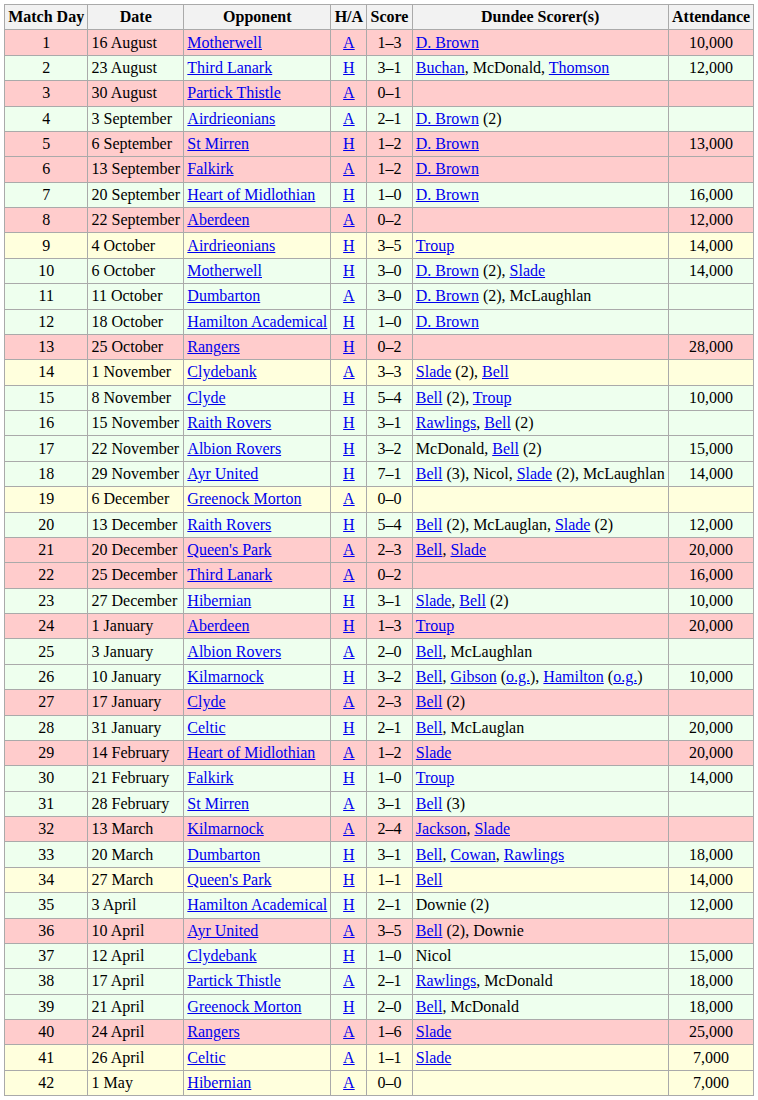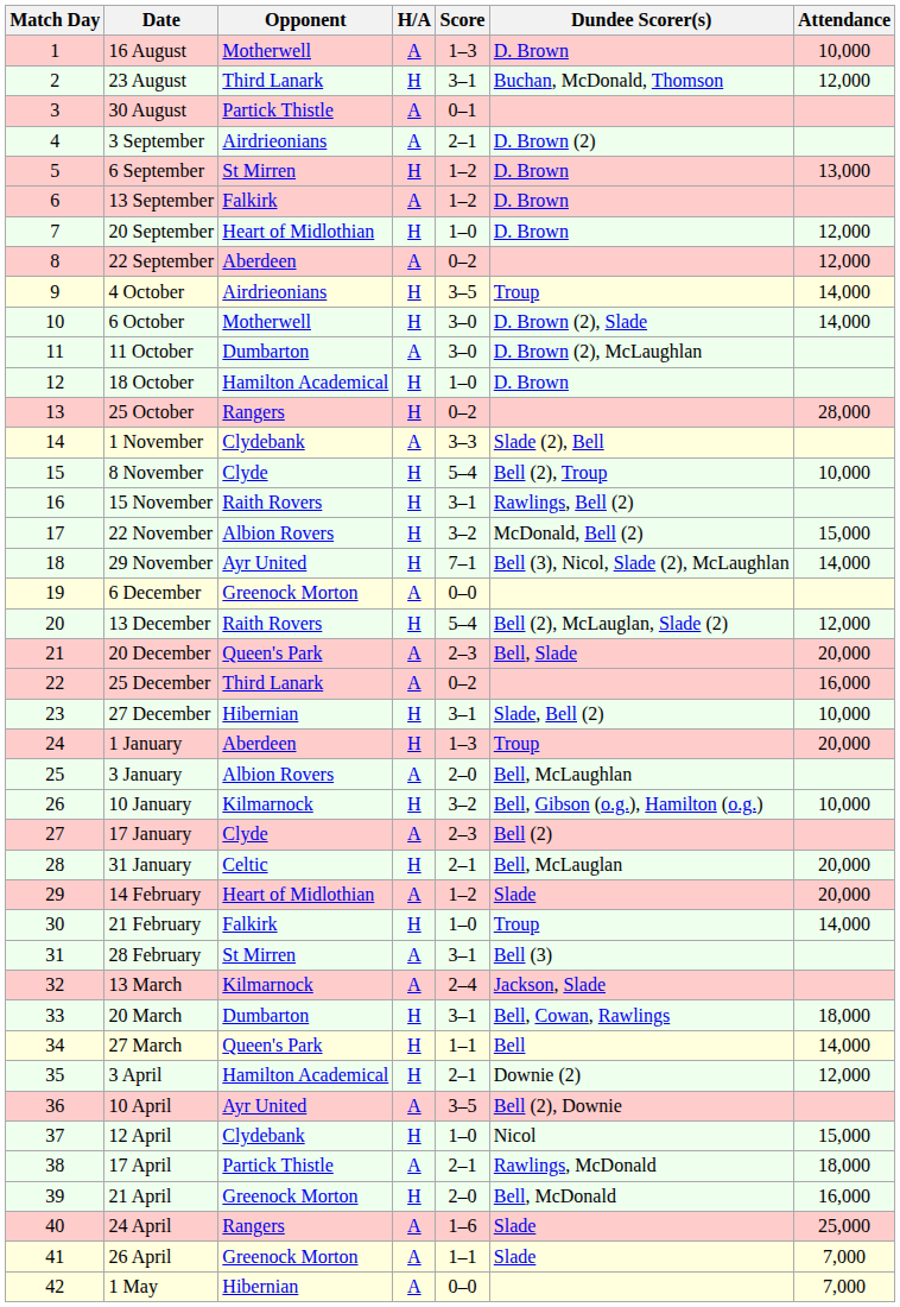 <table class="wikitable" style="text-align:center">
 <tr>
 <th>Match Day</th>
 <th>Date</th>
 <th>Opponent</th>
 <th>H/A</th>
 <th>Score</th>
 <th>Dundee Scorer(s)</th>
 <th>Attendance</th>
 </tr>
 <tr bgcolor="#FFCCCC">
 <td>1</td>
 <td align="left">16 August</td>
 <td align="left"><a href='#'>Motherwell</a></td>
 <td><a href='#'>A</a></td>
 <td>1–3</td>
 <td align="left"><a href='#'>D. Brown</a></td>
 <td>10,000</td>
 </tr>
 <tr bgcolor="#EEFFEE">
 <td>2</td>
 <td align="left">23 August</td>
 <td align="left"><a href='#'>Third Lanark</a></td>
 <td><a href='#'>H</a></td>
 <td>3–1</td>
 <td align="left"><a href='#'>Buchan</a>, McDonald, <a href='#'>Thomson</a></td>
 <td>12,000</td>
 </tr>
 <tr bgcolor="#FFCCCC">
 <td>3</td>
 <td align="left">30 August</td>
 <td align="left"><a href='#'>Partick Thistle</a></td>
 <td><a href='#'>A</a></td>
 <td>0–1</td>
 <td align="left"></td>
 <td></td>
 </tr>
 <tr bgcolor="#EEFFEE">
 <td>4</td>
 <td align="left">3 September</td>
 <td align="left"><a href='#'>Airdrieonians</a></td>
 <td><a href='#'>A</a></td>
 <td>2–1</td>
 <td align="left"><a href='#'>D. Brown</a> (2)</td>
 <td></td>
 </tr>
 <tr bgcolor="#FFCCCC">
 <td>5</td>
 <td align="left">6 September</td>
 <td align="left"><a href='#'>St Mirren</a></td>
 <td><a href='#'>H</a></td>
 <td>1–2</td>
 <td align="left"><a href='#'>D. Brown</a></td>
 <td>13,000</td>
 </tr>
 <tr bgcolor="#FFCCCC">
 <td>6</td>
 <td align="left">13 September</td>
 <td align="left"><a href='#'>Falkirk</a></td>
 <td><a href='#'>A</a></td>
 <td>1–2</td>
 <td align="left"><a href='#'>D. Brown</a></td>
 <td></td>
 </tr>
 <tr bgcolor="#EEFFEE">
 <td>7</td>
 <td align="left">20 September</td>
 <td align="left"><a href='#'>Heart of Midlothian</a></td>
 <td><a href='#'>H</a></td>
 <td>1–0</td>
 <td align="left"><a href='#'>D. Brown</a></td>
-<td>16,000</td>
+<td>12,000</td>
 </tr>
 <tr bgcolor="#FFCCCC">
 <td>8</td>
 <td align="left">22 September</td>
 <td align="left"><a href='#'>Aberdeen</a></td>
 <td><a href='#'>A</a></td>
 <td>0–2</td>
 <td align="left"></td>
 <td>12,000</td>
 </tr>
 <tr bgcolor="#FFFFDD">
 <td>9</td>
 <td align="left">4 October</td>
 <td align="left"><a href='#'>Airdrieonians</a></td>
 <td><a href='#'>H</a></td>
 <td>3–5</td>
 <td align="left"><a href='#'>Troup</a></td>
 <td>14,000</td>
 </tr>
 <tr bgcolor="#EEFFEE">
 <td>10</td>
 <td align="left">6 October</td>
 <td align="left"><a href='#'>Motherwell</a></td>
 <td><a href='#'>H</a></td>
 <td>3–0</td>
 <td align="left"><a href='#'>D. Brown</a> (2), <a href='#'>Slade</a></td>
 <td>14,000</td>
 </tr>
 <tr bgcolor="#EEFFEE">
 <td>11</td>
 <td align="left">11 October</td>
 <td align="left"><a href='#'>Dumbarton</a></td>
 <td><a href='#'>A</a></td>
 <td>3–0</td>
 <td align="left"><a href='#'>D. Brown</a> (2), McLaughlan</td>
 <td></td>
 </tr>
 <tr bgcolor="#EEFFEE">
 <td>12</td>
 <td align="left">18 October</td>
 <td align="left"><a href='#'>Hamilton Academical</a></td>
 <td><a href='#'>H</a></td>
 <td>1–0</td>
 <td align="left"><a href='#'>D. Brown</a></td>
 <td></td>
 </tr>
 <tr bgcolor="#FFCCCC">
 <td>13</td>
 <td align="left">25 October</td>
 <td align="left"><a href='#'>Rangers</a></td>
 <td><a href='#'>H</a></td>
 <td>0–2</td>
 <td align="left"></td>
 <td>28,000</td>
 </tr>
 <tr bgcolor="#FFFFDD">
 <td>14</td>
 <td align="left">1 November</td>
 <td align="left"><a href='#'>Clydebank</a></td>
 <td><a href='#'>A</a></td>
 <td>3–3</td>
 <td align="left"><a href='#'>Slade</a> (2), <a href='#'>Bell</a></td>
 <td></td>
 </tr>
 <tr bgcolor="#EEFFEE">
 <td>15</td>
 <td align="left">8 November</td>
 <td align="left"><a href='#'>Clyde</a></td>
 <td><a href='#'>H</a></td>
 <td>5–4</td>
 <td align="left"><a href='#'>Bell</a> (2), <a href='#'>Troup</a></td>
 <td>10,000</td>
 </tr>
 <tr bgcolor="#EEFFEE">
 <td>16</td>
 <td align="left">15 November</td>
 <td align="left"><a href='#'>Raith Rovers</a></td>
 <td><a href='#'>H</a></td>
 <td>3–1</td>
 <td align="left"><a href='#'>Rawlings</a>, <a href='#'>Bell</a> (2)</td>
 <td></td>
 </tr>
 <tr bgcolor="#EEFFEE">
 <td>17</td>
 <td align="left">22 November</td>
 <td align="left"><a href='#'>Albion Rovers</a></td>
 <td><a href='#'>H</a></td>
 <td>3–2</td>
 <td align="left">McDonald, <a href='#'>Bell</a> (2)</td>
 <td>15,000</td>
 </tr>
 <tr bgcolor="#EEFFEE">
 <td>18</td>
 <td align="left">29 November</td>
 <td align="left"><a href='#'>Ayr United</a></td>
 <td><a href='#'>H</a></td>
 <td>7–1</td>
 <td align="left"><a href='#'>Bell</a> (3), Nicol, <a href='#'>Slade</a> (2), McLaughlan</td>
 <td>14,000</td>
 </tr>
 <tr bgcolor="#FFFFDD">
 <td>19</td>
 <td align="left">6 December</td>
 <td align="left"><a href='#'>Greenock Morton</a></td>
 <td><a href='#'>A</a></td>
 <td>0–0</td>
 <td align="left"></td>
 <td></td>
 </tr>
 <tr bgcolor="#EEFFEE">
 <td>20</td>
 <td align="left">13 December</td>
 <td align="left"><a href='#'>Raith Rovers</a></td>
 <td><a href='#'>H</a></td>
 <td>5–4</td>
 <td align="left"><a href='#'>Bell</a> (2), McLauglan, <a href='#'>Slade</a> (2)</td>
 <td>12,000</td>
 </tr>
 <tr bgcolor="#FFCCCC">
 <td>21</td>
 <td align="left">20 December</td>
 <td align="left"><a href='#'>Queen's Park</a></td>
 <td><a href='#'>A</a></td>
 <td>2–3</td>
 <td align="left"><a href='#'>Bell</a>, <a href='#'>Slade</a></td>
 <td>20,000</td>
 </tr>
 <tr bgcolor="#FFCCCC">
 <td>22</td>
 <td align="left">25 December</td>
 <td align="left"><a href='#'>Third Lanark</a></td>
 <td><a href='#'>A</a></td>
 <td>0–2</td>
 <td align="left"></td>
 <td>16,000</td>
 </tr>
 <tr bgcolor="#EEFFEE">
 <td>23</td>
 <td align="left">27 December</td>
 <td align="left"><a href='#'>Hibernian</a></td>
 <td><a href='#'>H</a></td>
 <td>3–1</td>
 <td align="left"><a href='#'>Slade</a>, <a href='#'>Bell</a> (2)</td>
 <td>10,000</td>
 </tr>
 <tr bgcolor="#FFCCCC">
 <td>24</td>
 <td align="left">1 January</td>
 <td align="left"><a href='#'>Aberdeen</a></td>
 <td><a href='#'>H</a></td>
 <td>1–3</td>
 <td align="left"><a href='#'>Troup</a></td>
 <td>20,000</td>
 </tr>
 <tr bgcolor="#EEFFEE">
 <td>25</td>
 <td align="left">3 January</td>
 <td align="left"><a href='#'>Albion Rovers</a></td>
 <td><a href='#'>A</a></td>
 <td>2–0</td>
 <td align="left"><a href='#'>Bell</a>, McLaughlan</td>
 <td></td>
 </tr>
 <tr bgcolor="#EEFFEE">
 <td>26</td>
 <td align="left">10 January</td>
 <td align="left"><a href='#'>Kilmarnock</a></td>
 <td><a href='#'>H</a></td>
 <td>3–2</td>
 <td align="left"><a href='#'>Bell</a>, <a href='#'>Gibson</a> (<a href='#'>o.g.</a>), <a href='#'>Hamilton</a> (<a href='#'>o.g.</a>)</td>
 <td>10,000</td>
 </tr>
 <tr bgcolor="#FFCCCC">
 <td>27</td>
 <td align="left">17 January</td>
 <td align="left"><a href='#'>Clyde</a></td>
 <td><a href='#'>A</a></td>
 <td>2–3</td>
 <td align="left"><a href='#'>Bell</a> (2)</td>
 <td></td>
 </tr>
 <tr bgcolor="#EEFFEE">
 <td>28</td>
 <td align="left">31 January</td>
 <td align="left"><a href='#'>Celtic</a></td>
 <td><a href='#'>H</a></td>
 <td>2–1</td>
 <td align="left"><a href='#'>Bell</a>, McLauglan</td>
 <td>20,000</td>
 </tr>
 <tr bgcolor="#FFCCCC">
 <td>29</td>
 <td align="left">14 February</td>
 <td align="left"><a href='#'>Heart of Midlothian</a></td>
 <td><a href='#'>A</a></td>
 <td>1–2</td>
 <td align="left"><a href='#'>Slade</a></td>
 <td>20,000</td>
 </tr>
 <tr bgcolor="#EEFFEE">
 <td>30</td>
 <td align="left">21 February</td>
 <td align="left"><a href='#'>Falkirk</a></td>
 <td><a href='#'>H</a></td>
 <td>1–0</td>
 <td align="left"><a href='#'>Troup</a></td>
 <td>14,000</td>
 </tr>
 <tr bgcolor="#EEFFEE">
 <td>31</td>
 <td align="left">28 February</td>
 <td align="left"><a href='#'>St Mirren</a></td>
 <td><a href='#'>A</a></td>
 <td>3–1</td>
 <td align="left"><a href='#'>Bell</a> (3)</td>
 <td></td>
 </tr>
 <tr bgcolor="#FFCCCC">
 <td>32</td>
 <td align="left">13 March</td>
 <td align="left"><a href='#'>Kilmarnock</a></td>
 <td><a href='#'>A</a></td>
 <td>2–4</td>
 <td align="left"><a href='#'>Jackson</a>, <a href='#'>Slade</a></td>
 <td></td>
 </tr>
 <tr bgcolor="#EEFFEE">
 <td>33</td>
 <td align="left">20 March</td>
 <td align="left"><a href='#'>Dumbarton</a></td>
 <td><a href='#'>H</a></td>
 <td>3–1</td>
 <td align="left"><a href='#'>Bell</a>, <a href='#'>Cowan</a>, <a href='#'>Rawlings</a></td>
 <td>18,000</td>
 </tr>
 <tr bgcolor="#FFFFDD">
 <td>34</td>
 <td align="left">27 March</td>
 <td align="left"><a href='#'>Queen's Park</a></td>
 <td><a href='#'>H</a></td>
 <td>1–1</td>
 <td align="left"><a href='#'>Bell</a></td>
 <td>14,000</td>
 </tr>
 <tr bgcolor="#EEFFEE">
 <td>35</td>
 <td align="left">3 April</td>
 <td align="left"><a href='#'>Hamilton Academical</a></td>
 <td><a href='#'>H</a></td>
 <td>2–1</td>
 <td align="left">Downie (2)</td>
 <td>12,000</td>
 </tr>
 <tr bgcolor="#FFCCCC">
 <td>36</td>
 <td align="left">10 April</td>
 <td align="left"><a href='#'>Ayr United</a></td>
 <td><a href='#'>A</a></td>
 <td>3–5</td>
 <td align="left"><a href='#'>Bell</a> (2), Downie</td>
 <td></td>
 </tr>
 <tr bgcolor="#EEFFEE">
 <td>37</td>
 <td align="left">12 April</td>
 <td align="left"><a href='#'>Clydebank</a></td>
 <td><a href='#'>H</a></td>
 <td>1–0</td>
 <td align="left">Nicol</td>
 <td>15,000</td>
 </tr>
 <tr bgcolor="#EEFFEE">
 <td>38</td>
 <td align="left">17 April</td>
 <td align="left"><a href='#'>Partick Thistle</a></td>
 <td><a href='#'>A</a></td>
 <td>2–1</td>
 <td align="left"><a href='#'>Rawlings</a>, McDonald</td>
 <td>18,000</td>
 </tr>
 <tr bgcolor="#EEFFEE">
 <td>39</td>
 <td align="left">21 April</td>
 <td align="left"><a href='#'>Greenock Morton</a></td>
 <td><a href='#'>H</a></td>
 <td>2–0</td>
 <td align="left"><a href='#'>Bell</a>, McDonald</td>
-<td>18,000</td>
+<td>16,000</td>
 </tr>
 <tr bgcolor="#FFCCCC">
 <td>40</td>
 <td align="left">24 April</td>
 <td align="left"><a href='#'>Rangers</a></td>
 <td><a href='#'>A</a></td>
 <td>1–6</td>
 <td align="left"><a href='#'>Slade</a></td>
 <td>25,000</td>
 </tr>
 <tr bgcolor="#FFFFDD">
 <td>41</td>
 <td align="left">26 April</td>
-<td align="left"><a href='#'>Celtic</a></td>
+<td align="left"><a href='#'>Greenock Morton</a></td>
 <td><a href='#'>A</a></td>
 <td>1–1</td>
 <td align="left"><a href='#'>Slade</a></td>
 <td>7,000</td>
 </tr>
 <tr bgcolor="#FFFFDD">
 <td>42</td>
 <td align="left">1 May</td>
 <td align="left"><a href='#'>Hibernian</a></td>
 <td><a href='#'>A</a></td>
 <td>0–0</td>
 <td align="left"></td>
 <td>7,000</td>
 </tr>
 </table>
